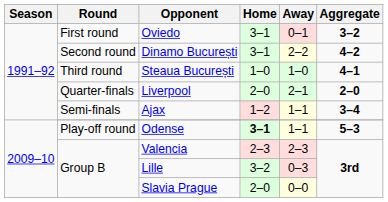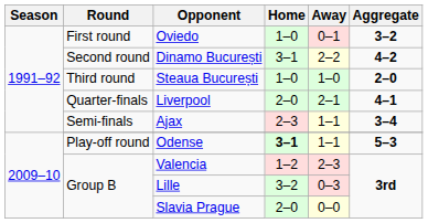 <table class="wikitable">
 <tr>
 <th>Season</th>
 <th>Round</th>
 <th>Opponent</th>
 <th>Home</th>
 <th>Away</th>
 <th>Aggregate</th>
 </tr>
 <tr>
 <td rowspan="5"><a href='#'>1991–92</a></td>
 <td>First round</td>
 <td> <a href='#'>Oviedo</a></td>
-<td style="text-align:center; background:#dfd;">3–1</td>
+<td style="text-align:center; background:#dfd;">1–0</td>
 <td style="text-align:center; background:#fdd;">0–1</td>
 <td style="text-align:center;"><strong>3–2</strong></td>
 </tr>
 <tr>
 <td>Second round</td>
 <td> <a href='#'>Dinamo București</a></td>
 <td style="text-align:center; background:#dfd;">3–1</td>
 <td style="text-align:center; background:#ffd;">2–2</td>
 <td style="text-align:center;"><strong>4–2</strong></td>
 </tr>
 <tr>
 <td>Third round</td>
 <td> <a href='#'>Steaua București</a></td>
 <td style="text-align:center; background:#dfd;">1–0</td>
 <td style="text-align:center; background:#dfd;">1–0</td>
-<td style="text-align:center;"><strong>4–1</strong></td>
+<td style="text-align:center;"><strong>2–0</strong></td>
 </tr>
 <tr>
 <td>Quarter-finals</td>
 <td> <a href='#'>Liverpool</a></td>
 <td style="text-align:center; background:#dfd;">2–0</td>
 <td style="text-align:center; background:#dfd;">2–1</td>
-<td style="text-align:center;"><strong>2–0</strong></td>
+<td style="text-align:center;"><strong>4–1</strong></td>
 </tr>
 <tr>
 <td>Semi-finals</td>
 <td> <a href='#'>Ajax</a></td>
-<td style="text-align:center; background:#fdd;">1–2</td>
+<td style="text-align:center; background:#fdd;">2–3</td>
 <td style="text-align:center; background:#ffd;">1–1</td>
 <td style="text-align:center;"><strong>3–4</strong></td>
 </tr>
 <tr>
 <td rowspan=5><a href='#'>2009–10</a></td>
 </tr>
 <tr>
 <td>Play-off round</td>
 <td> <a href='#'>Odense</a></td>
 <td style="text-align:center; background:#dfd;"><strong>3–1</strong></td>
 <td style="text-align:center; background:#ffd;">1–1</td>
 <td style="text-align:center;"><strong>5–3</strong></td>
 </tr>
 <tr>
 <td rowspan=3>Group B</td>
 <td> <a href='#'>Valencia</a></td>
-<td style="text-align:center; background:#fdd;">2–3</td>
+<td style="text-align:center; background:#fdd;">1–2</td>
 <td style="text-align:center; background:#fdd;">2–3</td>
 <td style="text-align:center;" rowspan=3><strong>3rd</strong></td>
 </tr>
 <tr>
 <td> <a href='#'>Lille</a></td>
 <td style="text-align:center; background:#dfd;">3–2</td>
 <td style="text-align:center; background:#fdd;">0–3</td>
 </tr>
 <tr>
 <td> <a href='#'>Slavia Prague</a></td>
 <td style="text-align:center; background:#dfd;">2–0</td>
 <td style="text-align:center; background:#ffd;">0–0</td>
 </tr>
 </table>
